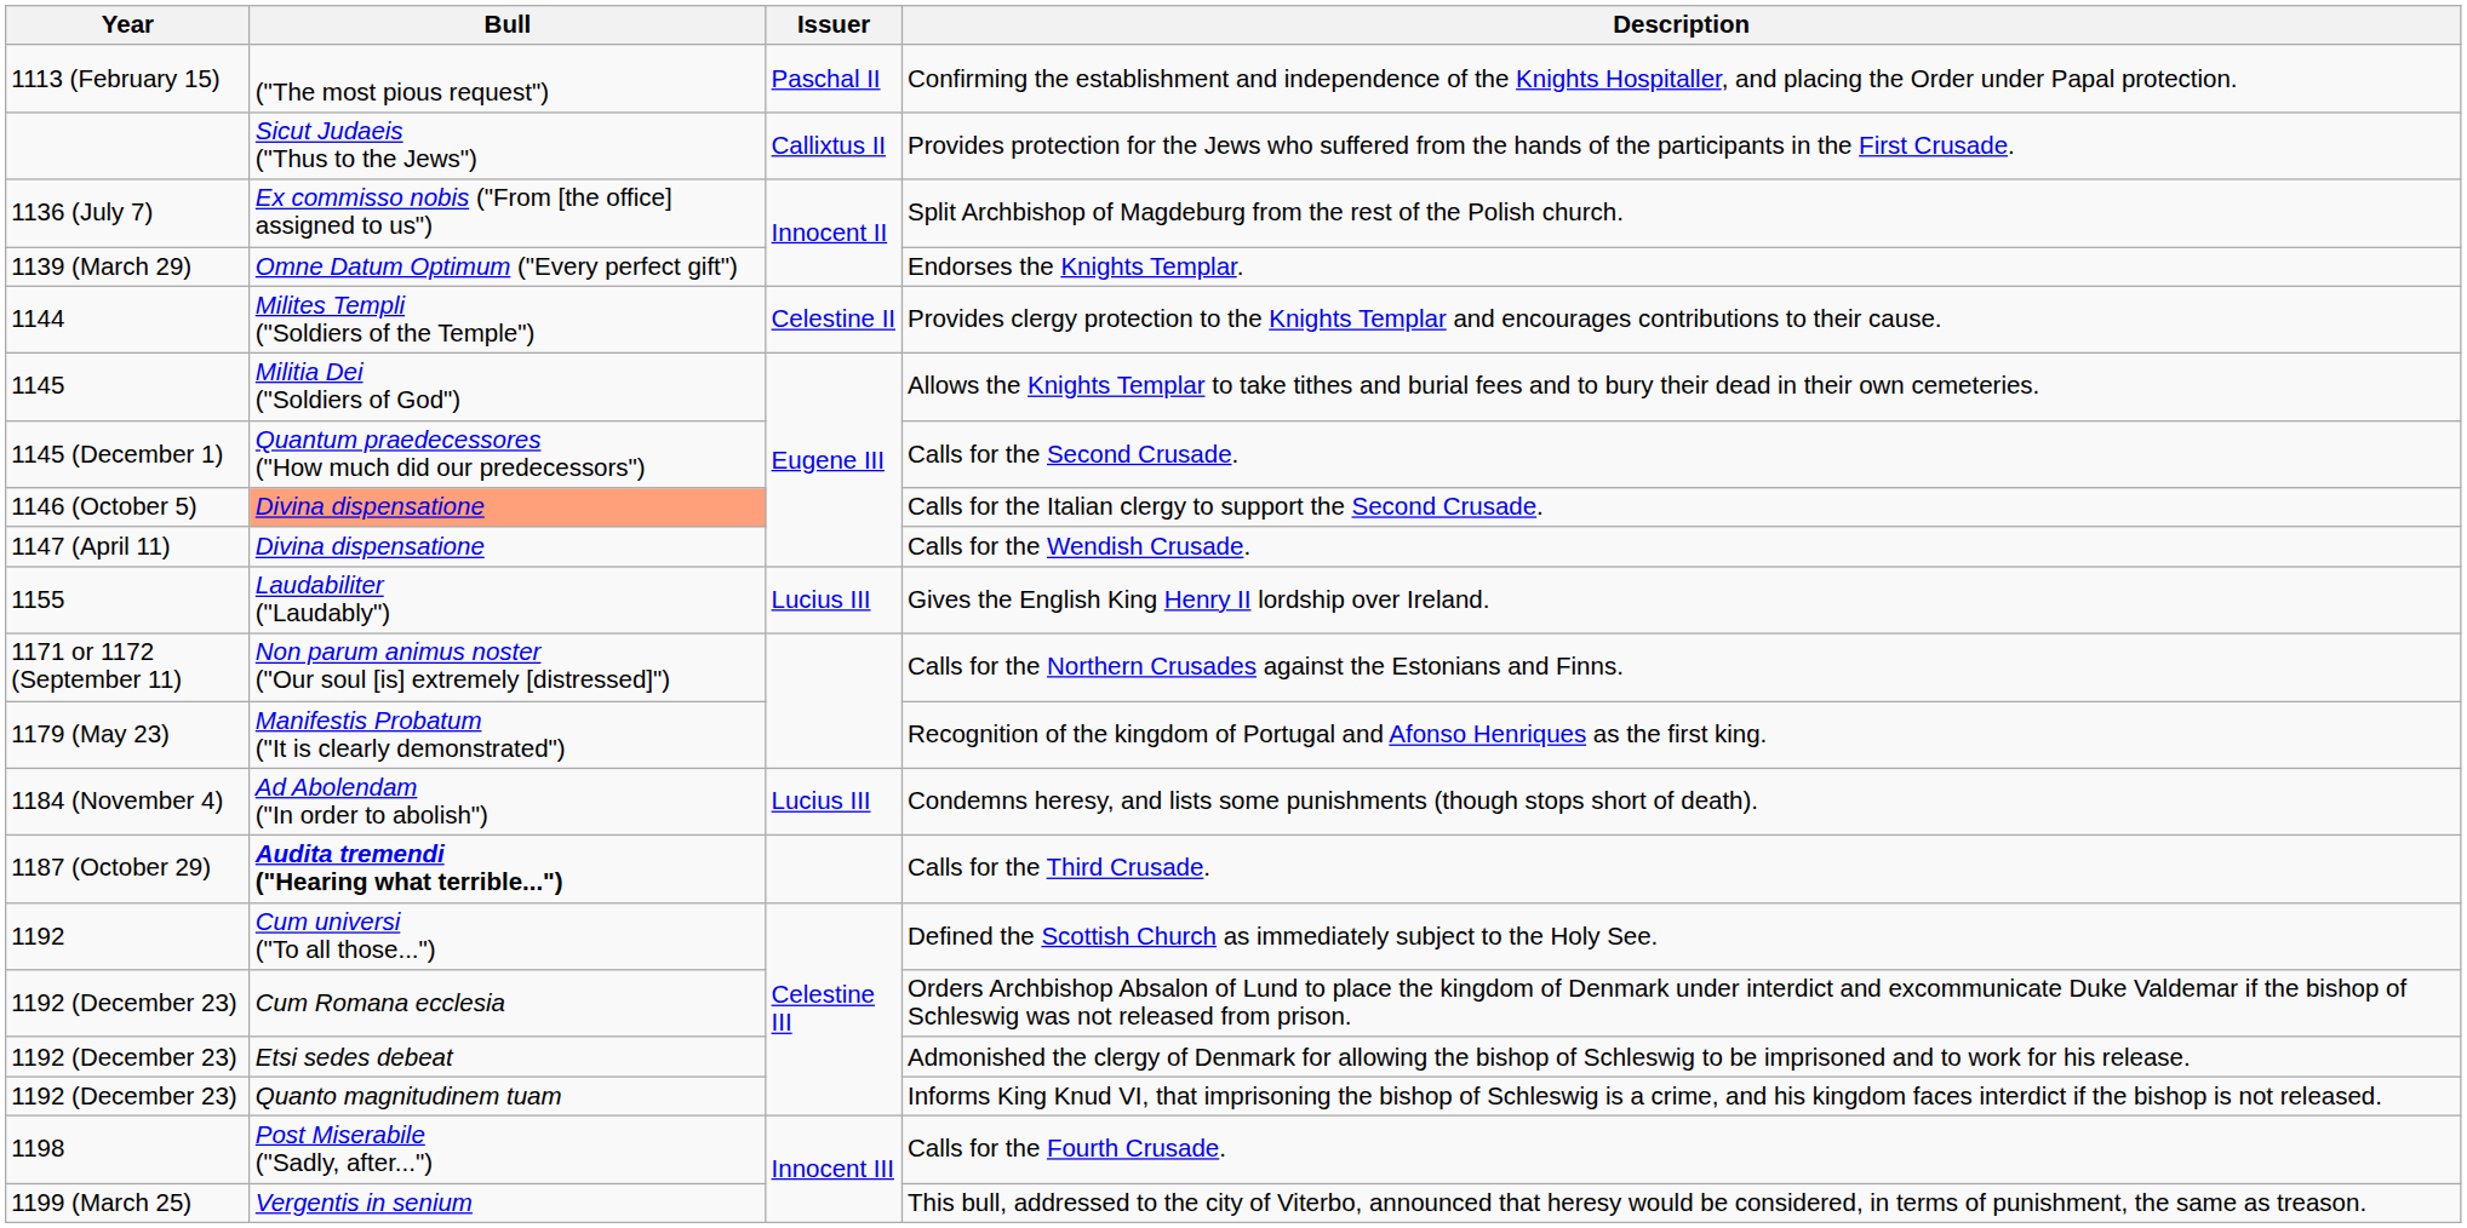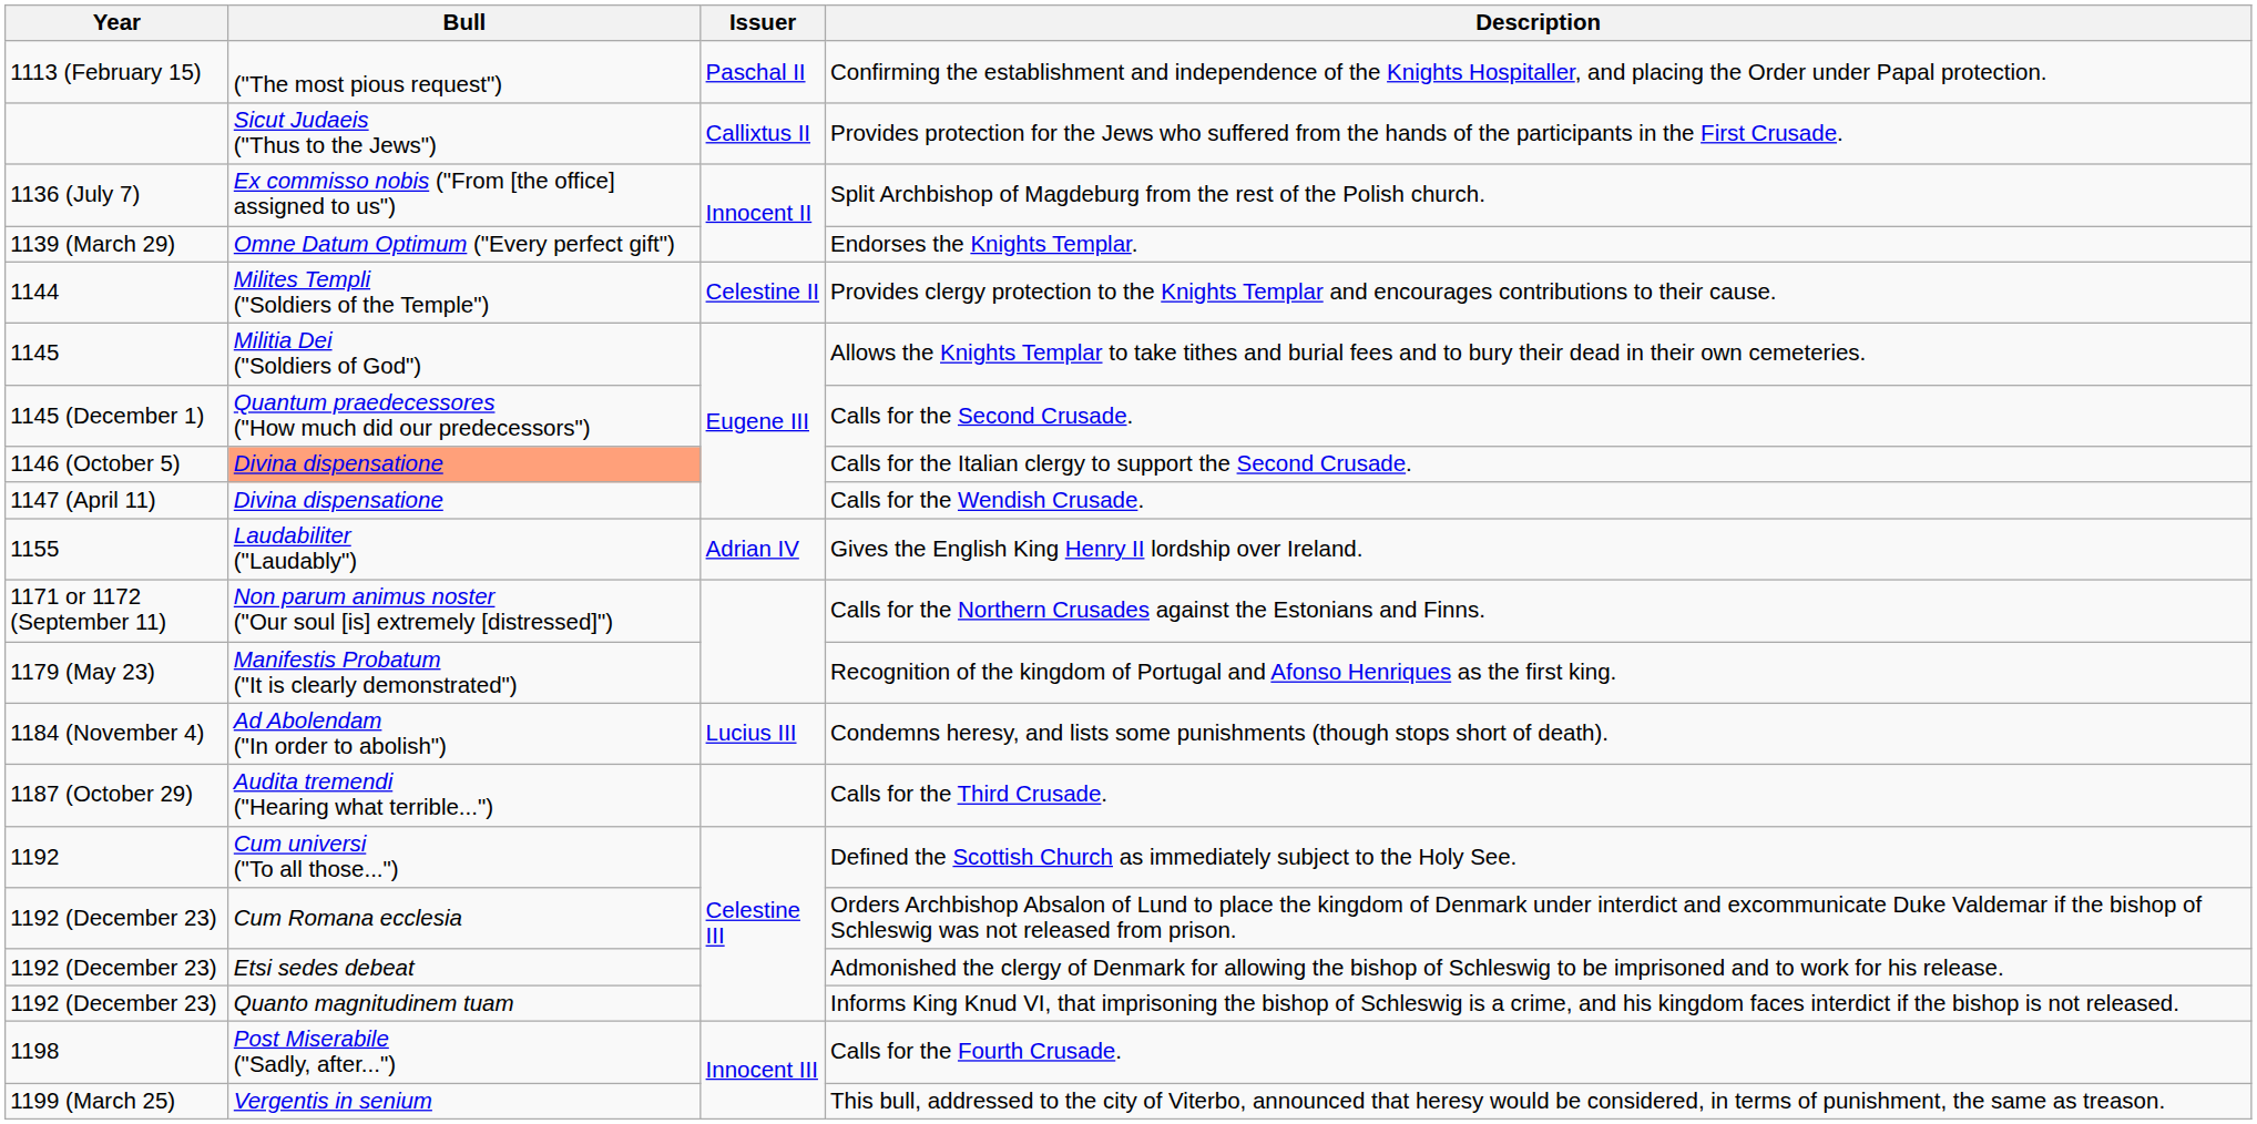 <table class="wikitable" style="width:100%;">
 <tr>
 <th width="150">Year</th>
 <th>Bull</th>
 <th>Issuer</th>
 <th>Description</th>
 </tr>
 <tr>
 <td>1113 (February 15)</td>
 <td><br>("The most pious request")</td>
 <td><a href='#'>Paschal II</a></td>
 <td>Confirming the establishment and independence of the <a href='#'>Knights Hospitaller</a>, and placing the Order under Papal protection.</td>
 </tr>
 <tr>
 <td></td>
 <td><em><a href='#'>Sicut Judaeis</a></em><br>("Thus to the Jews")</td>
 <td><a href='#'>Callixtus II</a></td>
 <td>Provides protection for the Jews who suffered from the hands of the participants in the <a href='#'>First Crusade</a>.</td>
 </tr>
 <tr>
 <td>1136 (July 7)</td>
 <td><em><a href='#'>Ex commisso nobis</a></em> ("From [the office] assigned to us")</td>
 <td rowspan=2><a href='#'>Innocent II</a></td>
 <td>Split Archbishop of Magdeburg from the rest of the Polish church.</td>
 </tr>
 <tr>
 <td>1139 (March 29)</td>
 <td><em><a href='#'>Omne Datum Optimum</a></em> ("Every perfect gift")</td>
 <td>Endorses the <a href='#'>Knights Templar</a>.</td>
 </tr>
 <tr>
 <td>1144</td>
 <td><em><a href='#'>Milites Templi</a></em><br>("Soldiers of the Temple")</td>
 <td><a href='#'>Celestine II</a></td>
 <td>Provides clergy protection to the <a href='#'>Knights Templar</a> and encourages contributions to their cause.</td>
 </tr>
 <tr>
 <td>1145</td>
 <td><em><a href='#'>Militia Dei</a></em><br>("Soldiers of God")</td>
 <td rowspan=4><a href='#'>Eugene III</a></td>
 <td>Allows the <a href='#'>Knights Templar</a> to take tithes and burial fees and to bury their dead in their own cemeteries.</td>
 </tr>
 <tr>
 <td>1145 (December 1)</td>
 <td><em><a href='#'>Quantum praedecessores</a></em><br>("How much did our predecessors")</td>
 <td>Calls for the <a href='#'>Second Crusade</a>.</td>
 </tr>
 <tr>
 <td>1146 (October 5)</td>
 <td style="background: lightsalmon;"><em><a href='#'>Divina dispensatione</a></em></td>
 <td>Calls for the Italian clergy to support the <a href='#'>Second Crusade</a>.</td>
 </tr>
 <tr>
 <td>1147 (April 11)</td>
 <td><em><a href='#'>Divina dispensatione</a></em></td>
 <td>Calls for the <a href='#'>Wendish Crusade</a>.</td>
 </tr>
 <tr>
 <td>1155</td>
 <td><em><a href='#'>Laudabiliter</a></em><br>("Laudably")</td>
-<td><a href='#'>Lucius III</a></td>
+<td><a href='#'>Adrian IV</a></td>
 <td>Gives the English King <a href='#'>Henry II</a> lordship over Ireland.</td>
 </tr>
 <tr>
 <td>1171 or 1172 (September 11)</td>
 <td><em><a href='#'>Non parum animus noster</a></em><br>("Our soul [is] extremely [distressed]")</td>
 <td rowspan=2></td>
 <td>Calls for the <a href='#'>Northern Crusades</a> against the Estonians and Finns.</td>
 </tr>
 <tr>
 <td>1179 (May 23)</td>
 <td><em><a href='#'>Manifestis Probatum</a></em><br>("It is clearly demonstrated")</td>
 <td>Recognition of the kingdom of Portugal and <a href='#'>Afonso Henriques</a> as the first king.</td>
 </tr>
 <tr>
 <td>1184 (November 4)</td>
 <td><em><a href='#'>Ad Abolendam</a></em><br>("In order to abolish")</td>
 <td><a href='#'>Lucius III</a></td>
 <td>Condemns heresy, and lists some punishments (though stops short of death).</td>
 </tr>
 <tr>
 <td>1187 (October 29)</td>
-<td><strong><em><a href='#'>Audita tremendi</a></em><br>("Hearing what terrible...")</strong></td>
+<td><em><a href='#'>Audita tremendi</a></em><br>("Hearing what terrible...")</td>
 <td></td>
 <td>Calls for the <a href='#'>Third Crusade</a>.</td>
 </tr>
 <tr>
 <td>1192</td>
 <td><em><a href='#'>Cum universi</a></em><br>("To all those...")</td>
 <td rowspan=4><a href='#'>Celestine III</a></td>
 <td>Defined the <a href='#'>Scottish Church</a> as immediately subject to the Holy See.</td>
 </tr>
 <tr>
 <td>1192 (December 23)</td>
 <td><em>Cum Romana ecclesia</em></td>
 <td>Orders Archbishop Absalon of Lund to place the kingdom of Denmark under interdict and excommunicate Duke Valdemar if the bishop of Schleswig was not released from prison.</td>
 </tr>
 <tr>
 <td>1192 (December 23)</td>
 <td><em>Etsi sedes debeat</em></td>
 <td>Admonished the clergy of Denmark for allowing the bishop of Schleswig to be imprisoned and to work for his release.</td>
 </tr>
 <tr>
 <td>1192 (December 23)</td>
 <td><em>Quanto magnitudinem tuam</em></td>
 <td>Informs King Knud VI, that imprisoning the bishop of Schleswig is a crime, and his kingdom faces interdict if the bishop is not released.</td>
 </tr>
 <tr>
 <td>1198</td>
 <td><em><a href='#'>Post Miserabile</a></em><br>("Sadly, after...")</td>
 <td rowspan=2><a href='#'>Innocent III</a></td>
 <td>Calls for the <a href='#'>Fourth Crusade</a>.</td>
 </tr>
 <tr>
 <td>1199 (March 25)</td>
 <td><em><a href='#'>Vergentis in senium</a></em></td>
 <td>This bull, addressed to the city of Viterbo, announced that heresy would be considered, in terms of punishment, the same as treason.</td>
 </tr>
 </table>
